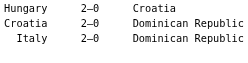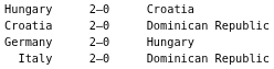 <table style="text-align:center">
 <tr>
 <th width=200></th>
 <th width=100></th>
 <th width=200></th>
 </tr>
 <tr>
 <td align=right>Hungary</td>
 <td>2–0</td>
 <td align=left>Croatia</td>
 </tr>
 <tr>
 <td align=right>Croatia</td>
 <td>2–0</td>
 <td align=left>Dominican Republic</td>
 </tr>
 <tr>
+<td align=right>Germany</td>
+<td>2–0</td>
+<td align=left>Hungary</td>
+</tr>
+<tr>
 <td align=right>Italy</td>
 <td>2–0</td>
 <td align=left>Dominican Republic</td>
 </tr>
 <tr>
 </tr>
 </table>
